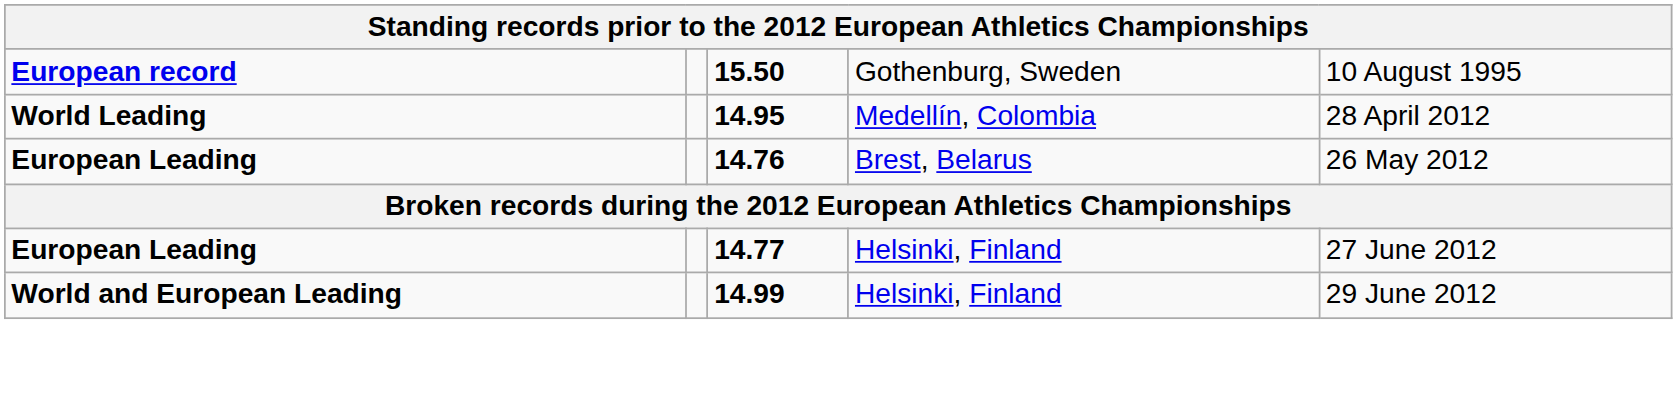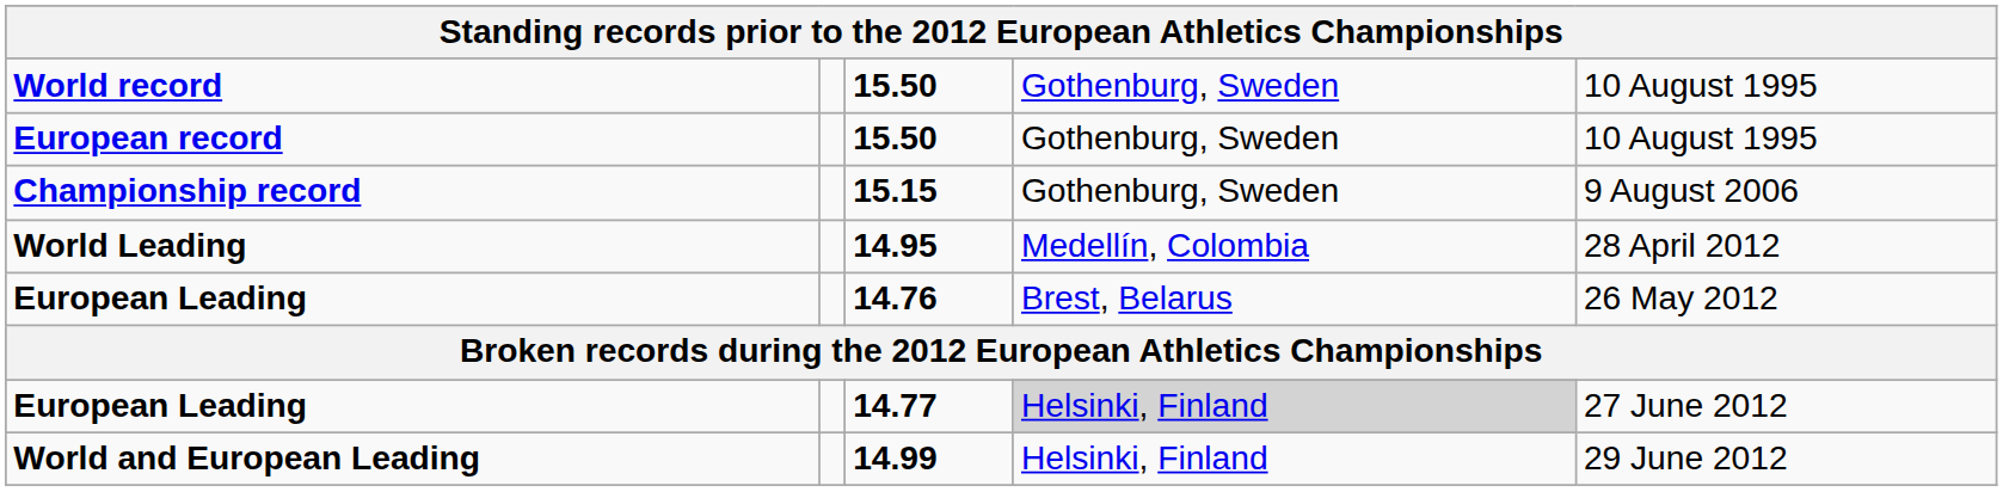 <table class="wikitable" width=75%>
 <tr>
 <th colspan="5">Standing records prior to the 2012 European Athletics Championships</th>
+</tr>
+<tr>
+<td><strong><a href='#'>World record</a></strong></td>
+<td></td>
+<td><strong>15.50</strong></td>
+<td><a href='#'>Gothenburg</a>, <a href='#'>Sweden</a></td>
+<td>10 August 1995</td>
 </tr>
 <tr>
 <td><strong><a href='#'>European record</a></strong></td>
 <td></td>
 <td><strong>15.50</strong></td>
 <td>Gothenburg, Sweden</td>
 <td>10 August 1995</td>
+</tr>
+<tr>
+<td><strong><a href='#'>Championship record</a></strong></td>
+<td></td>
+<td><strong>15.15</strong></td>
+<td>Gothenburg, Sweden</td>
+<td>9 August 2006</td>
 </tr>
 <tr>
 <td><strong>World Leading</strong></td>
 <td></td>
 <td><strong>14.95</strong></td>
 <td><a href='#'>Medellín</a>, <a href='#'>Colombia</a></td>
 <td>28 April 2012</td>
 </tr>
 <tr>
 <td><strong>European Leading</strong></td>
 <td></td>
 <td><strong>14.76</strong></td>
 <td><a href='#'>Brest</a>, <a href='#'>Belarus</a></td>
 <td>26 May 2012</td>
 </tr>
 <tr>
 <th colspan="5">Broken records during the 2012 European Athletics Championships</th>
 </tr>
 <tr>
 <td><strong>European Leading</strong></td>
 <td></td>
 <td><strong>14.77</strong></td>
-<td><a href='#'>Helsinki</a>, <a href='#'>Finland</a></td>
+<td style="background: lightgrey;"><a href='#'>Helsinki</a>, <a href='#'>Finland</a></td>
 <td>27 June 2012</td>
 </tr>
 <tr>
 <td><strong>World and European Leading</strong></td>
 <td></td>
 <td><strong>14.99</strong></td>
 <td><a href='#'>Helsinki</a>, <a href='#'>Finland</a></td>
 <td>29 June 2012</td>
 </tr>
 </table>
